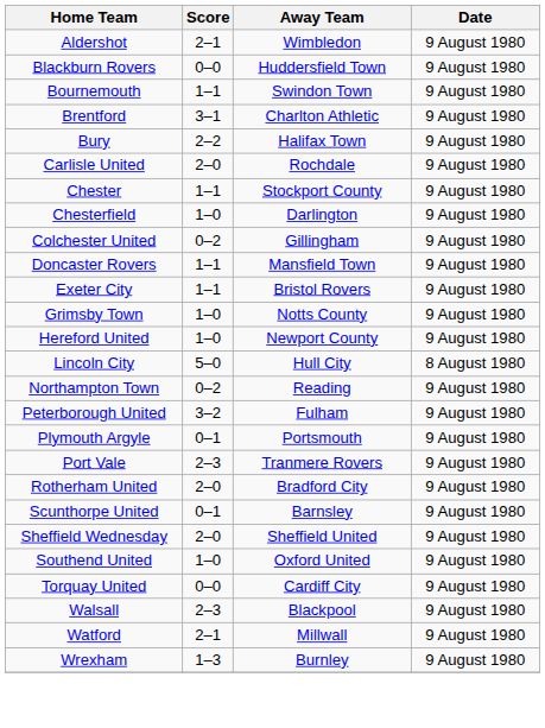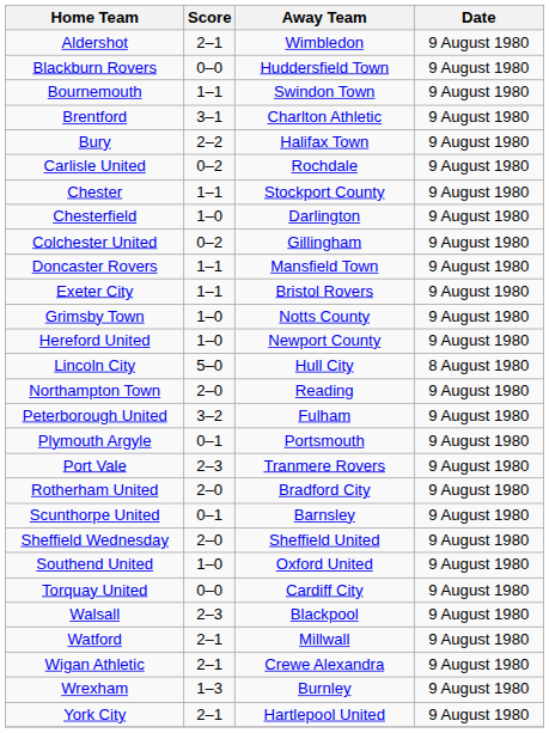 <table class="wikitable" style="text-align:center;">
 <tr>
 <th width=175>Home Team</th>
 <th width=20>Score</th>
 <th width=175>Away Team</th>
 <th width=125>Date</th>
 </tr>
 <tr>
 <td><a href='#'>Aldershot</a></td>
 <td>2–1</td>
 <td><a href='#'>Wimbledon</a></td>
 <td>9 August 1980</td>
 </tr>
 <tr>
 <td><a href='#'>Blackburn Rovers</a></td>
 <td>0–0</td>
 <td><a href='#'>Huddersfield Town</a></td>
 <td>9 August 1980</td>
 </tr>
 <tr>
 <td><a href='#'>Bournemouth</a></td>
 <td>1–1</td>
 <td><a href='#'>Swindon Town</a></td>
 <td>9 August 1980</td>
 </tr>
 <tr>
 <td><a href='#'>Brentford</a></td>
 <td>3–1</td>
 <td><a href='#'>Charlton Athletic</a></td>
 <td>9 August 1980</td>
 </tr>
 <tr>
 <td><a href='#'>Bury</a></td>
 <td>2–2</td>
 <td><a href='#'>Halifax Town</a></td>
 <td>9 August 1980</td>
 </tr>
 <tr>
 <td><a href='#'>Carlisle United</a></td>
-<td>2–0</td>
+<td>0–2</td>
 <td><a href='#'>Rochdale</a></td>
 <td>9 August 1980</td>
 </tr>
 <tr>
 <td><a href='#'>Chester</a></td>
 <td>1–1</td>
 <td><a href='#'>Stockport County</a></td>
 <td>9 August 1980</td>
 </tr>
 <tr>
 <td><a href='#'>Chesterfield</a></td>
 <td>1–0</td>
 <td><a href='#'>Darlington</a></td>
 <td>9 August 1980</td>
 </tr>
 <tr>
 <td><a href='#'>Colchester United</a></td>
 <td>0–2</td>
 <td><a href='#'>Gillingham</a></td>
 <td>9 August 1980</td>
 </tr>
 <tr>
 <td><a href='#'>Doncaster Rovers</a></td>
 <td>1–1</td>
 <td><a href='#'>Mansfield Town</a></td>
 <td>9 August 1980</td>
 </tr>
 <tr>
 <td><a href='#'>Exeter City</a></td>
 <td>1–1</td>
 <td><a href='#'>Bristol Rovers</a></td>
 <td>9 August 1980</td>
 </tr>
 <tr>
 <td><a href='#'>Grimsby Town</a></td>
 <td>1–0</td>
 <td><a href='#'>Notts County</a></td>
 <td>9 August 1980</td>
 </tr>
 <tr>
 <td><a href='#'>Hereford United</a></td>
 <td>1–0</td>
 <td><a href='#'>Newport County</a></td>
 <td>9 August 1980</td>
 </tr>
 <tr>
 <td><a href='#'>Lincoln City</a></td>
 <td>5–0</td>
 <td><a href='#'>Hull City</a></td>
 <td>8 August 1980</td>
 </tr>
 <tr>
 <td><a href='#'>Northampton Town</a></td>
-<td>0–2</td>
+<td>2–0</td>
 <td><a href='#'>Reading</a></td>
 <td>9 August 1980</td>
 </tr>
 <tr>
 <td><a href='#'>Peterborough United</a></td>
 <td>3–2</td>
 <td><a href='#'>Fulham</a></td>
 <td>9 August 1980</td>
 </tr>
 <tr>
 <td><a href='#'>Plymouth Argyle</a></td>
 <td>0–1</td>
 <td><a href='#'>Portsmouth</a></td>
 <td>9 August 1980</td>
 </tr>
 <tr>
 <td><a href='#'>Port Vale</a></td>
 <td>2–3</td>
 <td><a href='#'>Tranmere Rovers</a></td>
 <td>9 August 1980</td>
 </tr>
 <tr>
 <td><a href='#'>Rotherham United</a></td>
 <td>2–0</td>
 <td><a href='#'>Bradford City</a></td>
 <td>9 August 1980</td>
 </tr>
 <tr>
 <td><a href='#'>Scunthorpe United</a></td>
 <td>0–1</td>
 <td><a href='#'>Barnsley</a></td>
 <td>9 August 1980</td>
 </tr>
 <tr>
 <td><a href='#'>Sheffield Wednesday</a></td>
 <td>2–0</td>
 <td><a href='#'>Sheffield United</a></td>
 <td>9 August 1980</td>
 </tr>
 <tr>
 <td><a href='#'>Southend United</a></td>
 <td>1–0</td>
 <td><a href='#'>Oxford United</a></td>
 <td>9 August 1980</td>
 </tr>
 <tr>
 <td><a href='#'>Torquay United</a></td>
 <td>0–0</td>
 <td><a href='#'>Cardiff City</a></td>
 <td>9 August 1980</td>
 </tr>
 <tr>
 <td><a href='#'>Walsall</a></td>
 <td>2–3</td>
 <td><a href='#'>Blackpool</a></td>
 <td>9 August 1980</td>
 </tr>
 <tr>
 <td><a href='#'>Watford</a></td>
 <td>2–1</td>
 <td><a href='#'>Millwall</a></td>
 <td>9 August 1980</td>
 </tr>
 <tr>
+<td><a href='#'>Wigan Athletic</a></td>
+<td>2–1</td>
+<td><a href='#'>Crewe Alexandra</a></td>
+<td>9 August 1980</td>
+</tr>
+<tr>
 <td><a href='#'>Wrexham</a></td>
 <td>1–3</td>
 <td><a href='#'>Burnley</a></td>
 <td>9 August 1980</td>
 </tr>
 <tr>
+<td><a href='#'>York City</a></td>
+<td>2–1</td>
+<td><a href='#'>Hartlepool United</a></td>
+<td>9 August 1980</td>
+</tr>
+<tr>
 </tr>
 </table>
